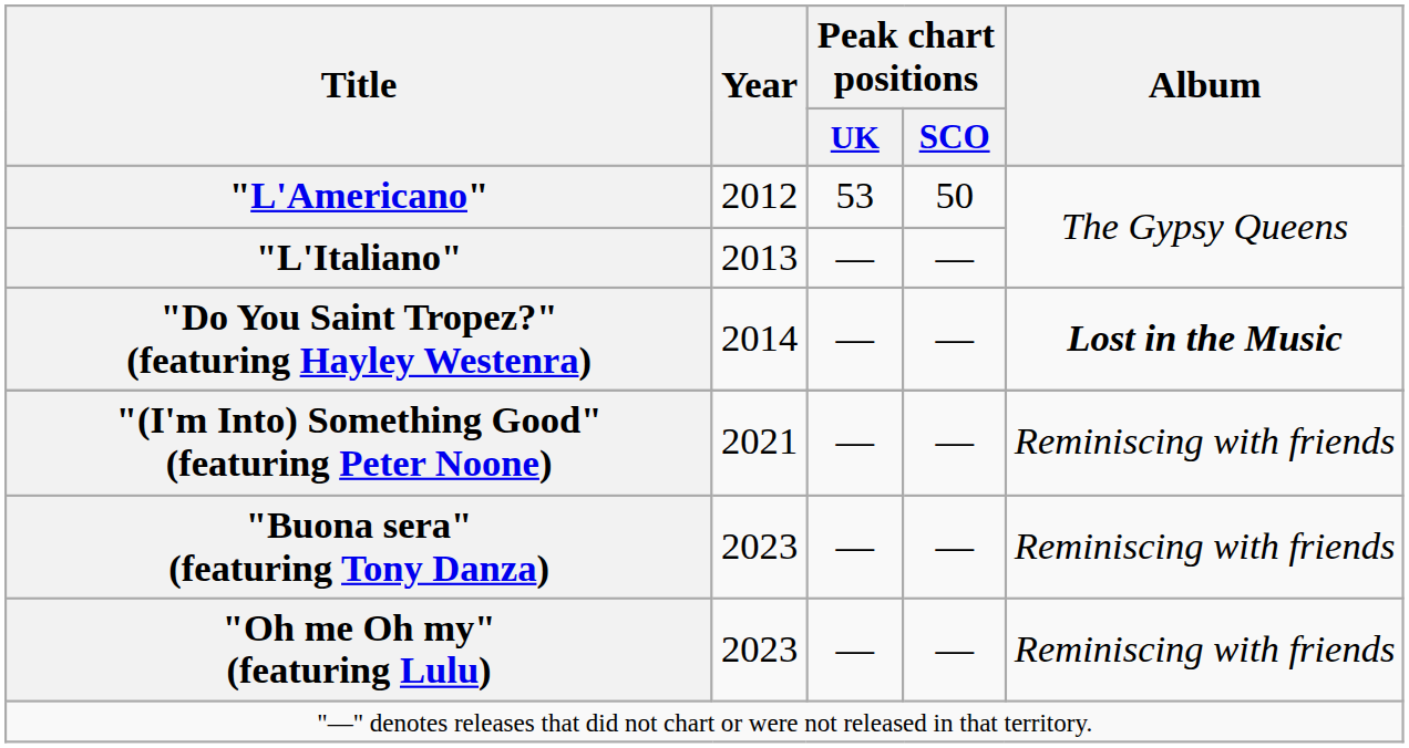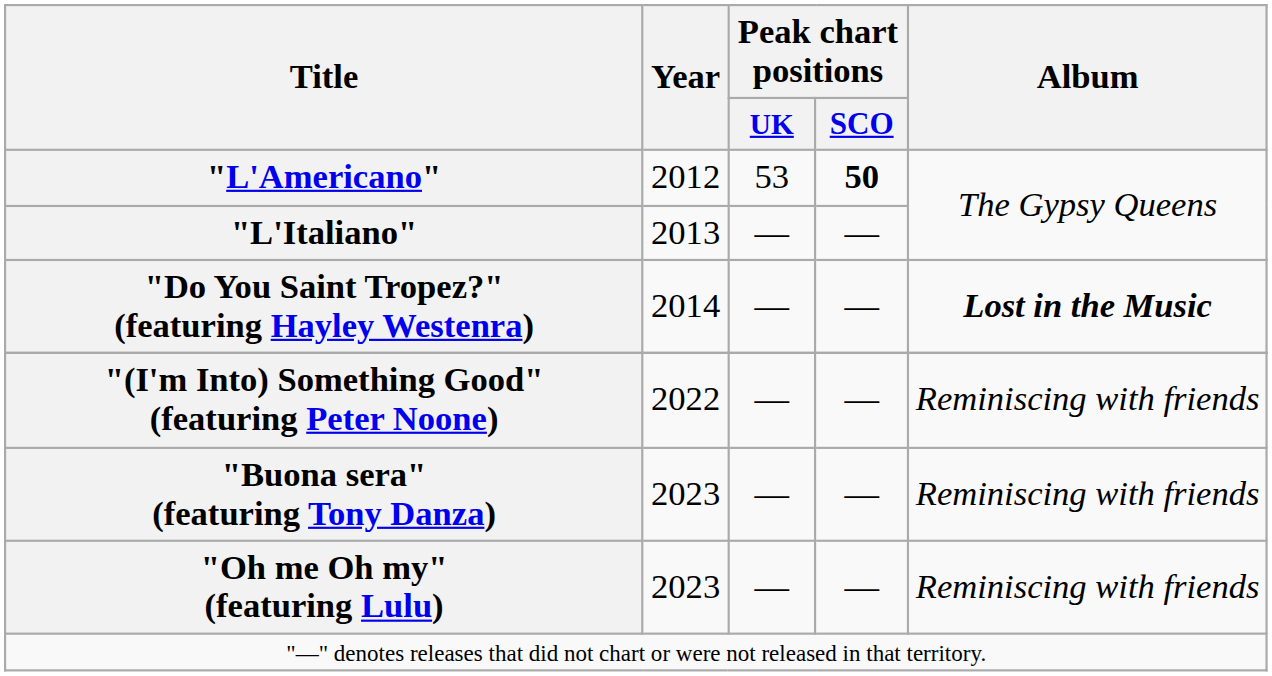 <table class="wikitable plainrowheaders" style="text-align:center;" border="1">
 <tr>
 <th scope="col" rowspan="2" style="width:18em;">Title</th>
 <th scope="col" rowspan="2">Year</th>
 <th scope="col" colspan="2">Peak chart<br>positions</th>
 <th scope="col" rowspan="2">Album</th>
 </tr>
 <tr>
 <th scope="col" style="width:2.5em;font-size:85%;"><a href='#'>UK</a><br></th>
 <th scope="col" style="width:2.5em;font-size:90%;"><a href='#'>SCO</a><br></th>
 </tr>
 <tr>
 <th scope="row">"<a href='#'>L'Americano</a>"</th>
 <td>2012</td>
 <td>53</td>
-<td>50</td>
+<td><strong>50</strong></td>
 <td rowspan="2"><em>The Gypsy Queens</em></td>
 </tr>
 <tr>
 <th scope="row">"L'Italiano"</th>
 <td>2013</td>
 <td>—</td>
 <td>—</td>
 </tr>
 <tr>
 <th scope="row">"Do You Saint Tropez?"<br><span>(featuring <a href='#'>Hayley Westenra</a>)</span></th>
 <td>2014</td>
 <td>—</td>
 <td>—</td>
 <td><strong><em>Lost in the Music</em></strong></td>
 </tr>
 <tr>
 </tr>
 <tr>
 <th scope="row">"(I'm Into) Something Good"<br><span>(featuring <a href='#'>Peter Noone</a>)</span></th>
-<td>2021</td>
+<td>2022</td>
 <td>—</td>
 <td>—</td>
 <td><em>Reminiscing with friends</em></td>
 </tr>
 <tr>
 <th scope="row">"Buona sera"<br><span>(featuring <a href='#'>Tony Danza</a>)</span></th>
 <td>2023</td>
 <td>—</td>
 <td>—</td>
 <td><em>Reminiscing with friends</em></td>
 </tr>
 <tr>
 <th scope="row">"Oh me Oh my"<br><span>(featuring <a href='#'>Lulu</a>)</span></th>
 <td>2023</td>
 <td>—</td>
 <td>—</td>
 <td><em>Reminiscing with friends</em></td>
 </tr>
 <tr>
 <td align="center" colspan="15" style="font-size:8pt">"—" denotes releases that did not chart or were not released in that territory.</td>
 </tr>
 </table>
